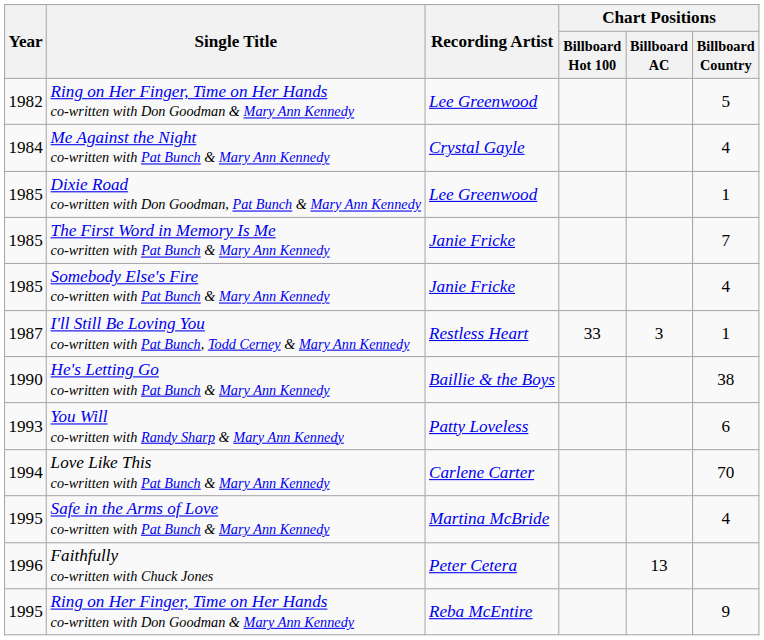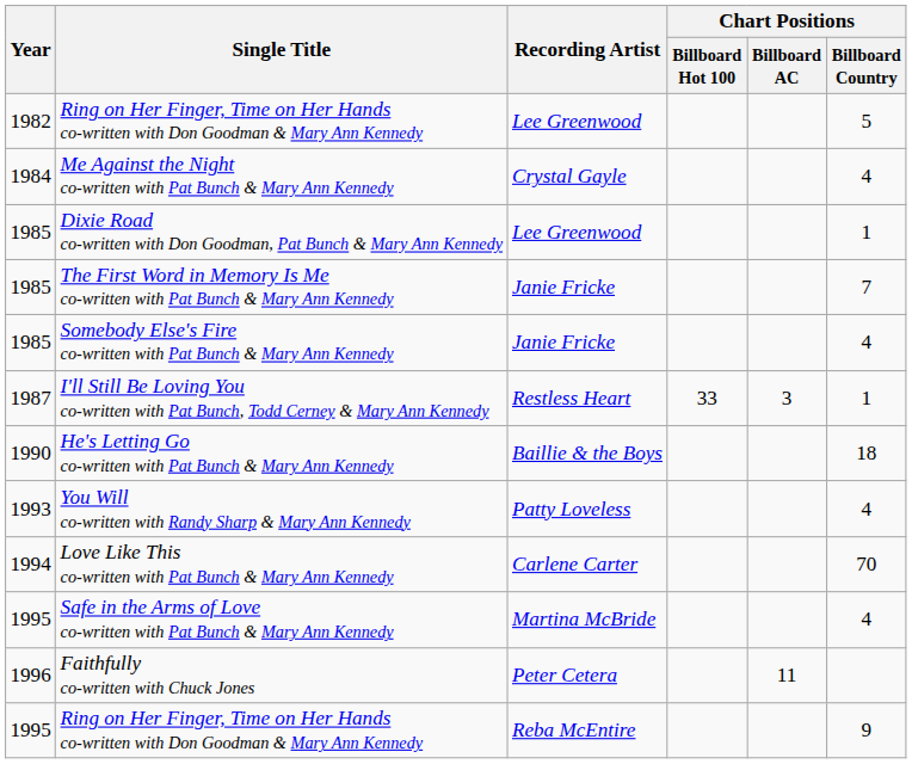 <table class="wikitable">
 <tr>
 <th rowspan="2">Year</th>
 <th rowspan="2">Single Title</th>
 <th rowspan="2">Recording Artist</th>
 <th colspan="3">Chart Positions</th>
 </tr>
 <tr>
 <th width="55"><small>Billboard Hot 100</small></th>
 <th width="55"><small>Billboard AC</small></th>
 <th width="55"><small>Billboard Country</small></th>
 </tr>
 <tr>
 <td>1982</td>
 <td><em><a href='#'>Ring on Her Finger, Time on Her Hands</a></em><br> <small><em>co-written with Don Goodman & <a href='#'>Mary Ann Kennedy</a></em></small></td>
 <td><em><a href='#'>Lee Greenwood</a></em></td>
 <td></td>
 <td></td>
 <td align="center">5</td>
 </tr>
 <tr>
 <td>1984</td>
 <td><em><a href='#'>Me Against the Night</a></em><br> <small><em>co-written with <a href='#'>Pat Bunch</a> & <a href='#'>Mary Ann Kennedy</a></em></small></td>
 <td><em><a href='#'>Crystal Gayle</a></em></td>
 <td></td>
 <td></td>
 <td align="center">4</td>
 </tr>
 <tr>
 <td>1985</td>
 <td><em><a href='#'>Dixie Road</a></em><br> <small><em>co-written with Don Goodman, <a href='#'>Pat Bunch</a> & <a href='#'>Mary Ann Kennedy</a></em></small></td>
 <td><em><a href='#'>Lee Greenwood</a></em></td>
 <td></td>
 <td></td>
 <td align="center">1</td>
 </tr>
 <tr>
 <td>1985</td>
 <td><em><a href='#'>The First Word in Memory Is Me</a></em><br> <small><em>co-written with <a href='#'>Pat Bunch</a> & <a href='#'>Mary Ann Kennedy</a></em></small></td>
 <td><em><a href='#'>Janie Fricke</a></em></td>
 <td></td>
 <td></td>
 <td align="center">7</td>
 </tr>
 <tr>
 <td>1985</td>
 <td><em><a href='#'>Somebody Else's Fire</a></em><br> <small><em>co-written with <a href='#'>Pat Bunch</a> & <a href='#'>Mary Ann Kennedy</a></em></small></td>
 <td><em><a href='#'>Janie Fricke</a></em></td>
 <td></td>
 <td></td>
 <td align="center">4</td>
 </tr>
 <tr>
 <td>1987</td>
 <td><em><a href='#'>I'll Still Be Loving You</a></em><br> <small><em>co-written with <a href='#'>Pat Bunch</a>, <a href='#'>Todd Cerney</a> & <a href='#'>Mary Ann Kennedy</a></em></small></td>
 <td><em><a href='#'>Restless Heart</a></em></td>
 <td align="center">33</td>
 <td align="center">3</td>
 <td align="center">1</td>
 </tr>
 <tr>
 <td>1990</td>
 <td><em><a href='#'>He's Letting Go</a></em><br> <small><em>co-written with <a href='#'>Pat Bunch</a> & <a href='#'>Mary Ann Kennedy</a></em></small></td>
 <td><em><a href='#'>Baillie & the Boys</a></em></td>
 <td></td>
 <td></td>
-<td align="center">38</td>
+<td align="center">18</td>
 </tr>
 <tr>
 <td>1993</td>
 <td><em><a href='#'>You Will</a></em><br> <small><em>co-written with <a href='#'>Randy Sharp</a> & <a href='#'>Mary Ann Kennedy</a></em></small></td>
 <td><em><a href='#'>Patty Loveless</a></em></td>
 <td></td>
 <td></td>
-<td align="center">6</td>
+<td align="center">4</td>
 </tr>
 <tr>
 <td>1994</td>
 <td><em>Love Like This</em><br> <small><em>co-written with <a href='#'>Pat Bunch</a> & <a href='#'>Mary Ann Kennedy</a></em></small></td>
 <td><em><a href='#'>Carlene Carter</a></em></td>
 <td></td>
 <td></td>
 <td align="center">70</td>
 </tr>
 <tr>
 <td>1995</td>
 <td><em><a href='#'>Safe in the Arms of Love</a></em><br> <small><em>co-written with <a href='#'>Pat Bunch</a> & <a href='#'>Mary Ann Kennedy</a></em></small></td>
 <td><em><a href='#'>Martina McBride</a></em></td>
 <td></td>
 <td></td>
 <td align="center">4</td>
 </tr>
 <tr>
 <td>1996</td>
 <td><em>Faithfully</em><br> <small><em>co-written with Chuck Jones</em></small></td>
 <td><em><a href='#'>Peter Cetera</a></em></td>
 <td></td>
-<td align="center">13</td>
+<td align="center">11</td>
 <td></td>
 </tr>
 <tr>
 <td>1995</td>
 <td><em><a href='#'>Ring on Her Finger, Time on Her Hands</a></em><br> <small><em>co-written with Don Goodman & <a href='#'>Mary Ann Kennedy</a></em></small></td>
 <td><em><a href='#'>Reba McEntire</a></em></td>
 <td></td>
 <td></td>
 <td align="center">9</td>
 </tr>
 </table>
